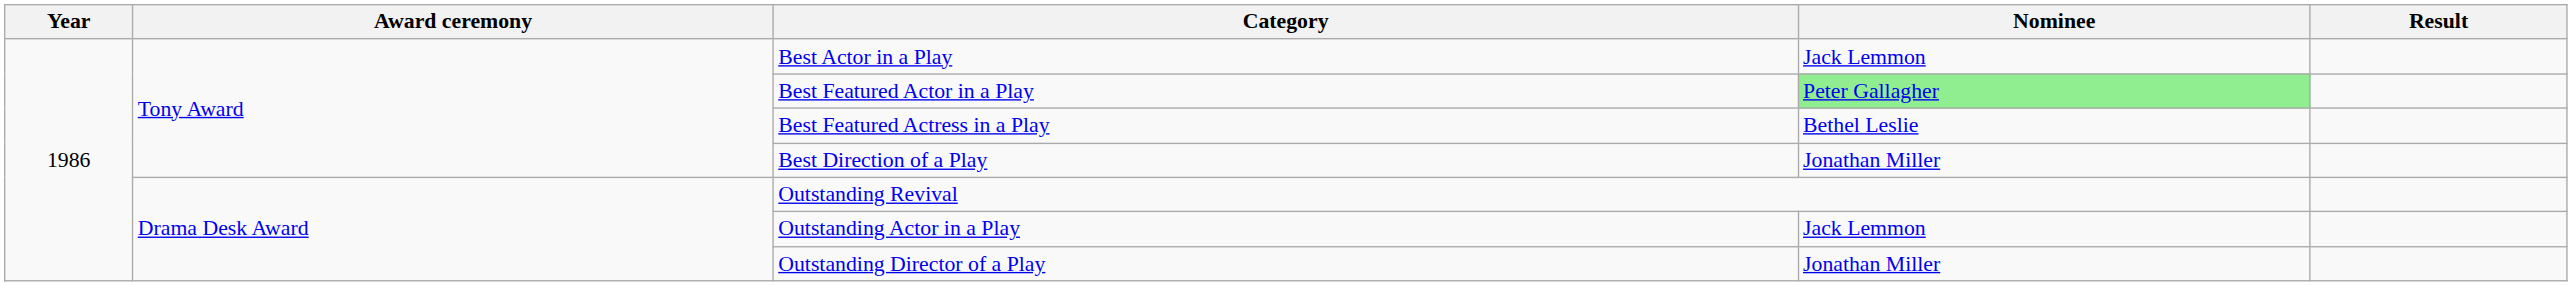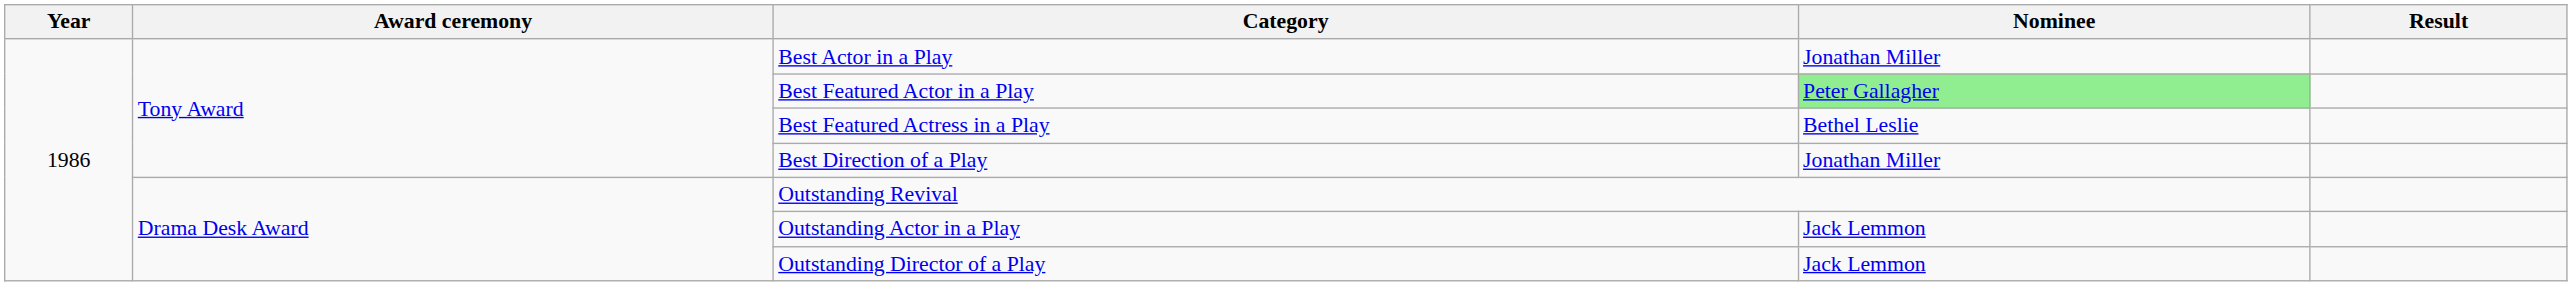 <table class="wikitable" width="95%">
 <tr>
 <th width="5%">Year</th>
 <th width="25%">Award ceremony</th>
 <th width="40%">Category</th>
 <th width="20%">Nominee</th>
 <th width="10%">Result</th>
 </tr>
 <tr>
 <td rowspan="7" align="center">1986</td>
 <td rowspan="4"><a href='#'>Tony Award</a></td>
 <td><a href='#'>Best Actor in a Play</a></td>
-<td><a href='#'>Jack Lemmon</a></td>
+<td><a href='#'>Jonathan Miller</a></td>
 <td></td>
 </tr>
 <tr>
 <td><a href='#'>Best Featured Actor in a Play</a></td>
 <td style="background: lightgreen;"><a href='#'>Peter Gallagher</a></td>
 <td></td>
 </tr>
 <tr>
 <td><a href='#'>Best Featured Actress in a Play</a></td>
 <td><a href='#'>Bethel Leslie</a></td>
 <td></td>
 </tr>
 <tr>
 <td><a href='#'>Best Direction of a Play</a></td>
 <td><a href='#'>Jonathan Miller</a></td>
 <td></td>
 </tr>
 <tr>
 <td rowspan="3"><a href='#'>Drama Desk Award</a></td>
 <td colspan="2"><a href='#'>Outstanding Revival</a></td>
 <td></td>
 </tr>
 <tr>
 <td><a href='#'>Outstanding Actor in a Play</a></td>
 <td><a href='#'>Jack Lemmon</a></td>
 <td></td>
 </tr>
 <tr>
 <td><a href='#'>Outstanding Director of a Play</a></td>
-<td><a href='#'>Jonathan Miller</a></td>
+<td><a href='#'>Jack Lemmon</a></td>
 <td></td>
 </tr>
 </table>
